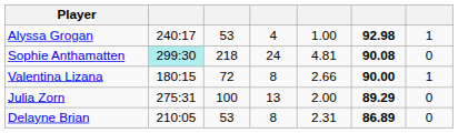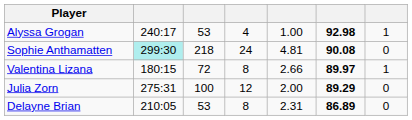 <table class="wikitable sortable" style="text-align:center;">
 <tr>
 <th style="width:170px;">Player</th>
 <th style="width:60px;"></th>
 <th style="width:50px;"></th>
 <th style="width:50px;"></th>
 <th style="width:60px;"></th>
 <th style="width:60px;"></th>
 <th style="width:50px;"></th>
 </tr>
 <tr>
 <td style="text-align:left;"> <a href='#'>Alyssa Grogan</a></td>
 <td>240:17</td>
 <td>53</td>
 <td>4</td>
 <td>1.00</td>
 <td><strong>92.98</strong></td>
 <td>1</td>
 </tr>
 <tr>
 <td style="text-align:left;"> <a href='#'>Sophie Anthamatten</a></td>
 <td style="background: paleturquoise;">299:30</td>
 <td>218</td>
 <td>24</td>
 <td>4.81</td>
 <td><strong>90.08</strong></td>
 <td>0</td>
 </tr>
 <tr>
 <td style="text-align:left;"> <a href='#'>Valentina Lizana</a></td>
 <td>180:15</td>
 <td>72</td>
 <td>8</td>
 <td>2.66</td>
-<td><strong>90.00</strong></td>
+<td><strong>89.97</strong></td>
 <td>1</td>
 </tr>
 <tr>
 <td style="text-align:left;"> <a href='#'>Julia Zorn</a></td>
 <td>275:31</td>
 <td>100</td>
-<td>13</td>
+<td>12</td>
 <td>2.00</td>
 <td><strong>89.29</strong></td>
 <td>0</td>
 </tr>
 <tr>
 <td style="text-align:left;"> <a href='#'>Delayne Brian</a></td>
 <td>210:05</td>
 <td>53</td>
 <td>8</td>
 <td>2.31</td>
 <td><strong>86.89</strong></td>
 <td>0</td>
 </tr>
 </table>
